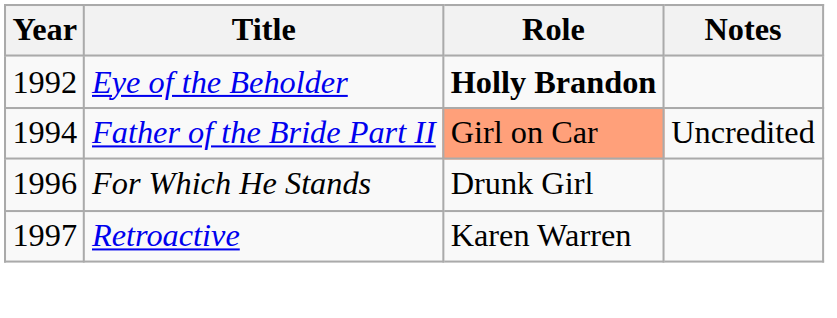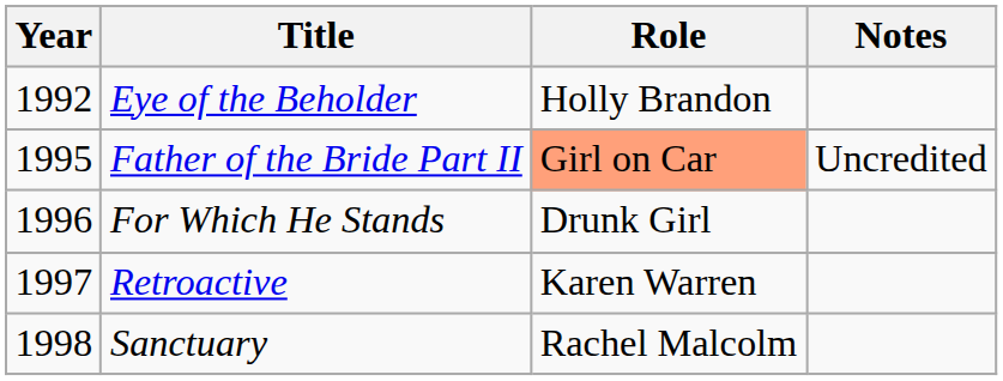 <table class="wikitable sortable">
 <tr>
 <th>Year</th>
 <th>Title</th>
 <th>Role</th>
 <th>Notes</th>
 </tr>
 <tr>
 <td>1992</td>
 <td><a href='#'><em>Eye of the Beholder</em></a></td>
-<td><strong>Holly Brandon</strong></td>
+<td>Holly Brandon</td>
 <td></td>
 </tr>
 <tr>
-<td>1994</td>
+<td>1995</td>
 <td><em><a href='#'>Father of the Bride Part II</a></em></td>
 <td style="background: lightsalmon;">Girl on Car</td>
 <td>Uncredited</td>
 </tr>
 <tr>
 <td>1996</td>
 <td><em>For Which He Stands</em></td>
 <td>Drunk Girl</td>
 <td></td>
 </tr>
 <tr>
 <td>1997</td>
 <td><a href='#'><em>Retroactive</em></a></td>
 <td>Karen Warren</td>
 <td></td>
 </tr>
+<tr>
+<td>1998</td>
+<td><em>Sanctuary</em></td>
+<td>Rachel Malcolm</td>
+<td></td>
+</tr>
 </table>
